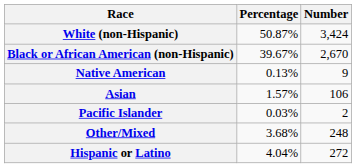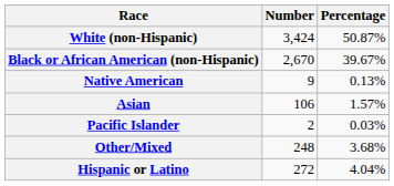 <table class="wikitable" style="text-align:right">
 <tr>
 <th scope="col">Race</th>
+<th scope="col">Number</th>
 <th scope="col">Percentage</th>
-<th scope="col">Number</th>
 </tr>
 <tr>
 <th scope="row"><a href='#'>White</a> (non-Hispanic)</th>
+<td>3,424</td>
 <td>50.87%</td>
-<td>3,424</td>
 </tr>
 <tr>
 <th scope="row"><a href='#'>Black or African American</a> (non-Hispanic)</th>
+<td>2,670</td>
 <td>39.67%</td>
-<td>2,670</td>
 </tr>
 <tr>
 <th scope="row"><a href='#'>Native American</a></th>
+<td>9</td>
 <td>0.13%</td>
-<td>9</td>
 </tr>
 <tr>
 <th scope="row"><a href='#'>Asian</a></th>
+<td>106</td>
 <td>1.57%</td>
-<td>106</td>
 </tr>
 <tr>
 <th scope="row"><a href='#'>Pacific Islander</a></th>
+<td>2</td>
 <td>0.03%</td>
-<td>2</td>
 </tr>
 <tr>
 <th scope="row"><a href='#'>Other/Mixed</a></th>
+<td>248</td>
 <td>3.68%</td>
-<td>248</td>
 </tr>
 <tr>
 <th scope="row"><a href='#'>Hispanic</a> or <a href='#'>Latino</a></th>
+<td>272</td>
 <td>4.04%</td>
-<td>272</td>
 </tr>
 </table>
